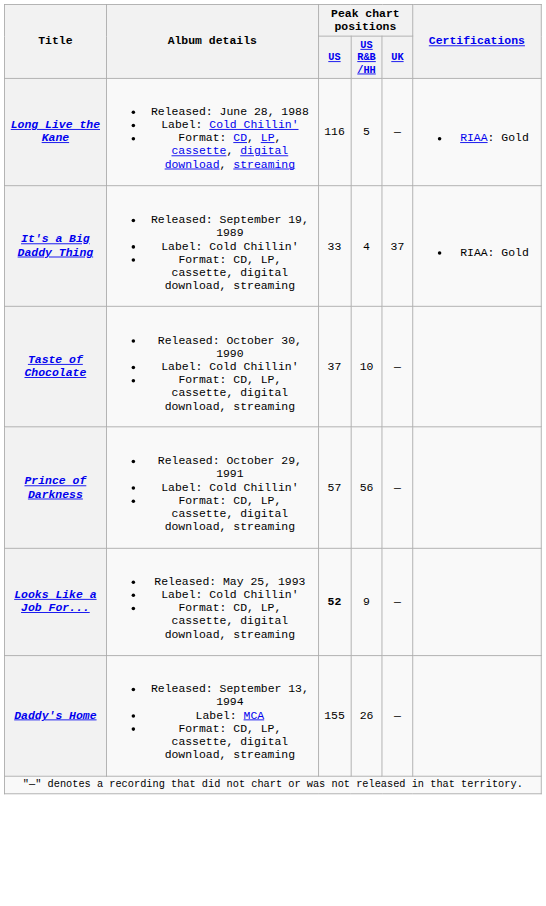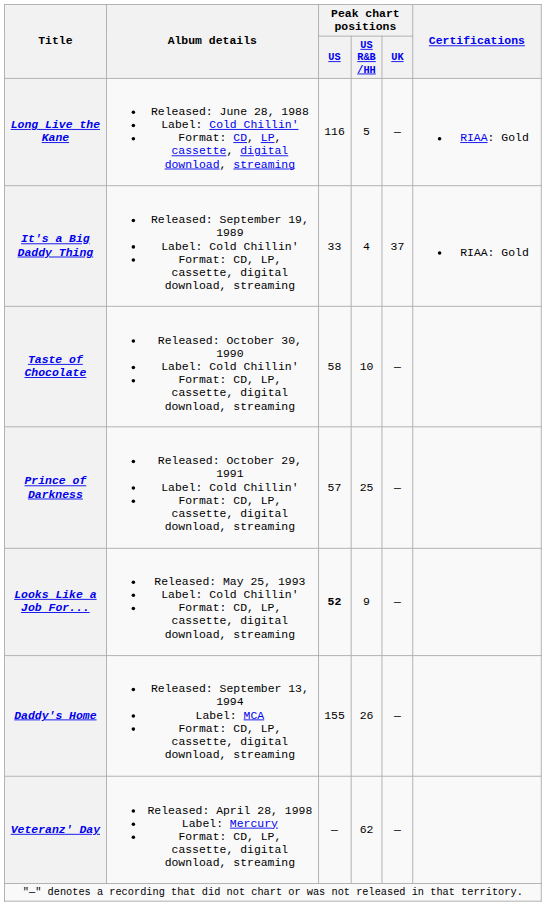 <table class="wikitable plainrowheaders" style="text-align:center;" border="1">
 <tr>
 <th scope="col" rowspan="2" style="width:10em;">Title</th>
 <th scope="col" rowspan="2" style="width:23em;">Album details</th>
 <th scope="col" colspan="3">Peak chart positions</th>
 <th scope="col" rowspan="2" style="width:12em;"><a href='#'>Certifications</a></th>
 </tr>
 <tr>
 <th scope="col" style="width:3em;font-size:90%;"><a href='#'>US</a><br></th>
 <th scope="col" style="width:3em;font-size:90%;"><a href='#'>US<br>R&B<br>/HH</a><br></th>
 <th scope="col" style="width:3em;font-size:90%;"><a href='#'>UK</a><br></th>
 </tr>
 <tr>
 <th scope="row"><em><a href='#'>Long Live the Kane</a></em></th>
 <td><br><ul><li>Released: June 28, 1988</li><li>Label: <a href='#'>Cold Chillin'</a></li><li>Format: <a href='#'>CD</a>, <a href='#'>LP</a>, <a href='#'>cassette</a>, <a href='#'>digital download</a>, <a href='#'>streaming</a></li></ul></td>
 <td>116</td>
 <td>5</td>
 <td>—</td>
 <td><br><ul><li><a href='#'>RIAA</a>: Gold</li></ul></td>
 </tr>
 <tr>
 <th scope="row"><em><a href='#'>It's a Big Daddy Thing</a></em></th>
 <td><br><ul><li>Released: September 19, 1989</li><li>Label: Cold Chillin'</li><li>Format: CD, LP, cassette, digital download, streaming</li></ul></td>
 <td>33</td>
 <td>4</td>
 <td>37</td>
 <td><br><ul><li>RIAA: Gold</li></ul></td>
 </tr>
 <tr>
 <th scope="row"><em><a href='#'>Taste of Chocolate</a></em></th>
 <td><br><ul><li>Released: October 30, 1990</li><li>Label: Cold Chillin'</li><li>Format: CD, LP, cassette, digital download, streaming</li></ul></td>
-<td>37</td>
+<td>58</td>
 <td>10</td>
 <td>—</td>
 <td></td>
 </tr>
 <tr>
 <th scope="row"><em><a href='#'>Prince of Darkness</a></em></th>
 <td><br><ul><li>Released: October 29, 1991</li><li>Label: Cold Chillin'</li><li>Format: CD, LP, cassette, digital download, streaming</li></ul></td>
 <td>57</td>
-<td>56</td>
+<td>25</td>
 <td>—</td>
 <td></td>
 </tr>
 <tr>
 <th scope="row"><em><a href='#'>Looks Like a Job For...</a></em></th>
 <td><br><ul><li>Released: May 25, 1993</li><li>Label: Cold Chillin'</li><li>Format: CD, LP, cassette, digital download, streaming</li></ul></td>
 <td><strong>52</strong></td>
 <td>9</td>
 <td>—</td>
 <td></td>
 </tr>
 <tr>
 <th scope="row"><em><a href='#'>Daddy's Home</a></em></th>
 <td><br><ul><li>Released: September 13, 1994</li><li>Label: <a href='#'>MCA</a></li><li>Format: CD, LP, cassette, digital download, streaming</li></ul></td>
 <td>155</td>
 <td>26</td>
 <td>—</td>
 <td></td>
 </tr>
 <tr>
+<th scope="row"><em><a href='#'>Veteranz' Day</a></em></th>
+<td><br><ul><li>Released: April 28, 1998</li><li>Label: <a href='#'>Mercury</a></li><li>Format: CD, LP, cassette, digital download, streaming</li></ul></td>
+<td>—</td>
+<td>62</td>
+<td>—</td>
+<td></td>
+</tr>
+<tr>
 <td colspan="6" style="font-size:90%">"—" denotes a recording that did not chart or was not released in that territory.</td>
 </tr>
 </table>
